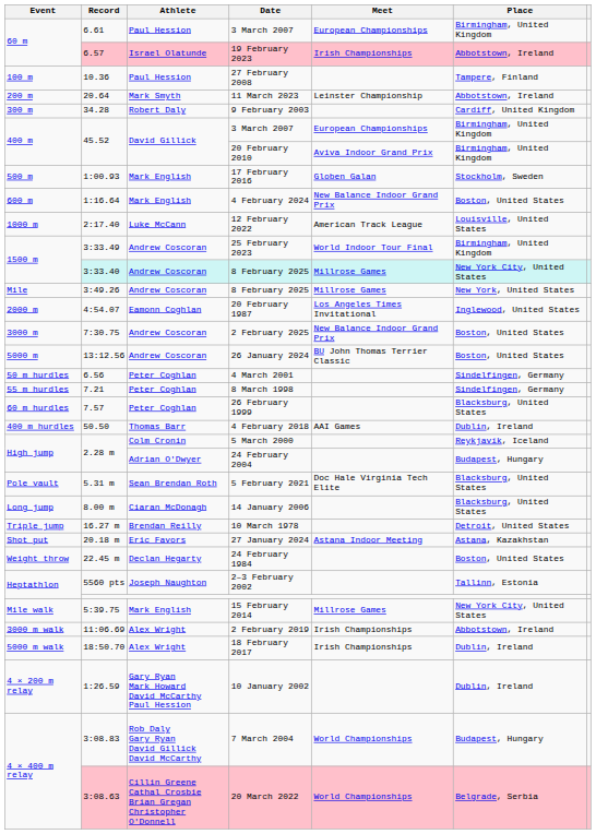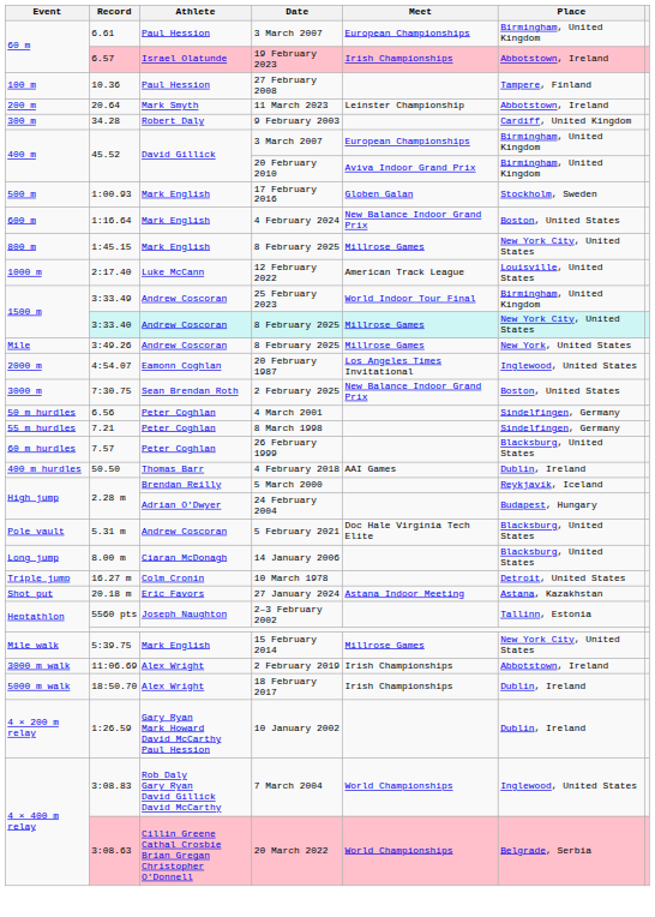 <table class="wikitable" style="font-size:95%; width: 95%;">
 <tr>
 <th>Event</th>
 <th>Record</th>
 <th>Athlete</th>
 <th>Date</th>
 <th>Meet</th>
 <th>Place</th>
 <th></th>
 </tr>
 <tr>
 <td rowspan=2><a href='#'>60 m</a></td>
 <td>6.61</td>
 <td><a href='#'>Paul Hession</a></td>
 <td>3 March 2007</td>
 <td><a href='#'>European Championships</a></td>
 <td><a href='#'>Birmingham</a>, United Kingdom</td>
 <td></td>
 </tr>
 <tr style="background:pink">
 <td>6.57</td>
 <td><a href='#'>Israel Olatunde</a></td>
 <td>19 February 2023</td>
 <td><a href='#'>Irish Championships</a></td>
 <td><a href='#'>Abbotstown</a>, Ireland</td>
 <td></td>
 </tr>
 <tr>
 <td><a href='#'>100 m</a></td>
 <td>10.36</td>
 <td><a href='#'>Paul Hession</a></td>
 <td>27 February 2008</td>
 <td></td>
 <td><a href='#'>Tampere</a>, Finland</td>
 <td></td>
 </tr>
 <tr>
 <td><a href='#'>200 m</a></td>
 <td>20.64</td>
 <td><a href='#'>Mark Smyth</a></td>
 <td>11 March 2023</td>
 <td>Leinster Championship</td>
 <td><a href='#'>Abbotstown</a>, Ireland</td>
 <td></td>
 </tr>
 <tr>
 <td><a href='#'>300 m</a></td>
 <td>34.28</td>
 <td><a href='#'>Robert Daly</a></td>
 <td>9 February 2003</td>
 <td></td>
 <td><a href='#'>Cardiff</a>, United Kingdom</td>
 <td></td>
 </tr>
 <tr>
 <td rowspan=2><a href='#'>400 m</a></td>
 <td rowspan=2>45.52</td>
 <td rowspan=2><a href='#'>David Gillick</a></td>
 <td>3 March 2007</td>
 <td><a href='#'>European Championships</a></td>
 <td><a href='#'>Birmingham</a>, United Kingdom</td>
 <td></td>
 </tr>
 <tr>
 <td>20 February 2010</td>
 <td><a href='#'>Aviva Indoor Grand Prix</a></td>
 <td><a href='#'>Birmingham</a>, United Kingdom</td>
 <td></td>
 </tr>
 <tr>
 <td><a href='#'>500 m</a></td>
 <td>1:00.93</td>
 <td><a href='#'>Mark English</a></td>
 <td>17 February 2016</td>
 <td><a href='#'>Globen Galan</a></td>
 <td><a href='#'>Stockholm</a>, Sweden</td>
 <td></td>
 </tr>
 <tr>
 <td><a href='#'>600 m</a></td>
 <td>1:16.64</td>
 <td><a href='#'>Mark English</a></td>
 <td>4 February 2024</td>
 <td><a href='#'>New Balance Indoor Grand Prix</a></td>
 <td><a href='#'>Boston</a>, United States</td>
 <td></td>
 </tr>
 <tr>
+<td><a href='#'>800 m</a></td>
+<td>1:45.15</td>
+<td><a href='#'>Mark English</a></td>
+<td>8 February 2025</td>
+<td><a href='#'>Millrose Games</a></td>
+<td><a href='#'>New York City</a>, United States</td>
+<td></td>
+</tr>
+<tr>
 <td><a href='#'>1000 m</a></td>
 <td>2:17.40</td>
 <td><a href='#'>Luke McCann</a></td>
 <td>12 February 2022</td>
 <td>American Track League</td>
 <td><a href='#'>Louisville</a>, United States</td>
 <td></td>
 </tr>
 <tr>
 <td rowspan="2"><a href='#'>1500 m</a></td>
 <td>3:33.49</td>
 <td><a href='#'>Andrew Coscoran</a></td>
 <td>25 February 2023</td>
 <td><a href='#'>World Indoor Tour Final</a></td>
 <td><a href='#'>Birmingham</a>, United Kingdom</td>
 <td></td>
 </tr>
 <tr bgcolor="#CEF6F5">
 <td>3:33.40</td>
 <td><a href='#'>Andrew Coscoran</a></td>
 <td>8 February 2025</td>
 <td><a href='#'>Millrose Games</a></td>
 <td><a href='#'>New York City</a>, United States</td>
 <td></td>
 </tr>
 <tr>
 <td><a href='#'>Mile</a></td>
 <td>3:49.26</td>
 <td><a href='#'>Andrew Coscoran</a></td>
 <td>8 February 2025</td>
 <td><a href='#'>Millrose Games</a></td>
 <td><a href='#'>New York</a>, United States</td>
 <td></td>
 </tr>
 <tr>
 <td><a href='#'>2000 m</a></td>
 <td>4:54.07</td>
 <td><a href='#'>Eamonn Coghlan</a></td>
 <td>20 February 1987</td>
 <td><a href='#'>Los Angeles Times</a> Invitational</td>
 <td><a href='#'>Inglewood</a>, United States</td>
 <td></td>
 </tr>
 <tr>
 <td><a href='#'>3000 m</a></td>
 <td>7:30.75</td>
-<td><a href='#'>Andrew Coscoran</a></td>
+<td><a href='#'>Sean Brendan Roth</a></td>
 <td>2 February 2025</td>
 <td><a href='#'>New Balance Indoor Grand Prix</a></td>
-<td><a href='#'>Boston</a>, United States</td>
-<td></td>
-</tr>
-<tr>
-<td><a href='#'>5000 m</a></td>
-<td>13:12.56</td>
-<td><a href='#'>Andrew Coscoran</a></td>
-<td>26 January 2024</td>
-<td><a href='#'>BU</a> John Thomas Terrier Classic</td>
 <td><a href='#'>Boston</a>, United States</td>
 <td></td>
 </tr>
 <tr>
 <td><a href='#'>50 m hurdles</a></td>
 <td>6.56</td>
 <td><a href='#'>Peter Coghlan</a></td>
 <td>4 March 2001</td>
 <td></td>
 <td><a href='#'>Sindelfingen</a>, Germany</td>
 <td></td>
 </tr>
 <tr>
 <td><a href='#'>55 m hurdles</a></td>
 <td>7.21</td>
 <td><a href='#'>Peter Coghlan</a></td>
 <td>8 March 1998</td>
 <td></td>
 <td><a href='#'>Sindelfingen</a>, Germany</td>
 <td></td>
 </tr>
 <tr>
 <td><a href='#'>60 m hurdles</a></td>
 <td>7.57</td>
 <td><a href='#'>Peter Coghlan</a></td>
 <td>26 February 1999</td>
 <td></td>
 <td><a href='#'>Blacksburg</a>, United States</td>
 <td></td>
 </tr>
 <tr>
 <td><a href='#'>400 m hurdles</a></td>
 <td>50.50</td>
 <td><a href='#'>Thomas Barr</a></td>
 <td>4 February 2018</td>
 <td>AAI Games</td>
 <td><a href='#'>Dublin</a>, Ireland</td>
 <td></td>
 </tr>
 <tr>
 <td rowspan=2><a href='#'>High jump</a></td>
 <td rowspan=2>2.28 m</td>
-<td><a href='#'>Colm Cronin</a></td>
+<td><a href='#'>Brendan Reilly</a></td>
 <td>5 March 2000</td>
 <td></td>
 <td><a href='#'>Reykjavík</a>, Iceland</td>
 <td></td>
 </tr>
 <tr>
 <td><a href='#'>Adrian O'Dwyer</a></td>
 <td>24 February 2004</td>
 <td></td>
 <td><a href='#'>Budapest</a>, Hungary</td>
 <td></td>
 </tr>
 <tr>
 <td><a href='#'>Pole vault</a></td>
 <td>5.31 m</td>
-<td><a href='#'>Sean Brendan Roth</a></td>
+<td><a href='#'>Andrew Coscoran</a></td>
 <td>5 February 2021</td>
 <td>Doc Hale Virginia Tech Elite</td>
 <td><a href='#'>Blacksburg</a>, United States</td>
 <td></td>
 </tr>
 <tr>
 <td><a href='#'>Long jump</a></td>
 <td>8.00 m</td>
 <td><a href='#'>Ciaran McDonagh</a></td>
 <td>14 January 2006</td>
 <td></td>
 <td><a href='#'>Blacksburg</a>, United States</td>
 <td></td>
 </tr>
 <tr>
 <td><a href='#'>Triple jump</a></td>
 <td>16.27 m </td>
-<td><a href='#'>Brendan Reilly</a></td>
+<td><a href='#'>Colm Cronin</a></td>
 <td>10 March 1978</td>
 <td></td>
 <td><a href='#'>Detroit</a>, United States</td>
 <td></td>
 </tr>
 <tr>
 <td><a href='#'>Shot put</a></td>
 <td>20.18 m</td>
 <td><a href='#'>Eric Favors</a></td>
 <td>27 January 2024</td>
 <td><a href='#'>Astana Indoor Meeting</a></td>
 <td><a href='#'>Astana</a>, Kazakhstan</td>
-<td></td>
-</tr>
-<tr>
-<td><a href='#'>Weight throw</a></td>
-<td>22.45 m</td>
-<td><a href='#'>Declan Hegarty</a></td>
-<td>24 February 1984</td>
-<td></td>
-<td><a href='#'>Boston</a>, United States</td>
 <td></td>
 </tr>
 <tr>
 <td rowspan=2><a href='#'>Heptathlon</a></td>
 <td>5560 pts</td>
 <td><a href='#'>Joseph Naughton</a></td>
 <td>2–3 February 2002</td>
 <td></td>
 <td><a href='#'>Tallinn</a>, Estonia</td>
 <td></td>
 </tr>
 <tr>
 <td colspan=5></td>
 <td></td>
 </tr>
 <tr>
 <td><a href='#'>Mile walk</a></td>
 <td>5:39.75</td>
 <td><a href='#'>Mark English</a></td>
 <td>15 February 2014</td>
 <td><a href='#'>Millrose Games</a></td>
 <td><a href='#'>New York City</a>, United States</td>
 <td></td>
 </tr>
 <tr>
 <td><a href='#'>3000 m walk</a></td>
 <td>11:06.69</td>
 <td><a href='#'>Alex Wright</a></td>
 <td>2 February 2019</td>
 <td>Irish Championships</td>
 <td><a href='#'>Abbotstown</a>, Ireland</td>
 <td></td>
 </tr>
 <tr>
 <td><a href='#'>5000 m walk</a></td>
 <td>18:50.70</td>
 <td><a href='#'>Alex Wright</a></td>
 <td>18 February 2017</td>
 <td>Irish Championships</td>
 <td><a href='#'>Dublin</a>, Ireland</td>
 <td></td>
 </tr>
 <tr>
 <td><a href='#'>4 × 200 m relay</a></td>
 <td>1:26.59</td>
 <td><br><a href='#'>Gary Ryan</a><br><a href='#'>Mark Howard</a><br><a href='#'>David McCarthy</a><br><a href='#'>Paul Hession</a></td>
 <td>10 January 2002</td>
 <td></td>
 <td><a href='#'>Dublin</a>, Ireland</td>
 <td></td>
 </tr>
 <tr>
 <td rowspan=2><a href='#'>4 × 400 m relay</a></td>
 <td>3:08.83</td>
 <td><br><a href='#'>Rob Daly</a><br><a href='#'>Gary Ryan</a><br><a href='#'>David Gillick</a><br><a href='#'>David McCarthy</a></td>
 <td>7 March 2004</td>
 <td><a href='#'>World Championships</a></td>
-<td><a href='#'>Budapest</a>, Hungary</td>
+<td><a href='#'>Inglewood</a>, United States</td>
 <td></td>
 </tr>
 <tr style="background:pink">
 <td>3:08.63</td>
 <td><br><a href='#'>Cillin Greene</a><br><a href='#'>Cathal Crosbie</a><br><a href='#'>Brian Gregan</a><br><a href='#'>Christopher O'Donnell</a></td>
 <td>20 March 2022</td>
 <td><a href='#'>World Championships</a></td>
 <td><a href='#'>Belgrade</a>, Serbia</td>
 <td></td>
 </tr>
 </table>
